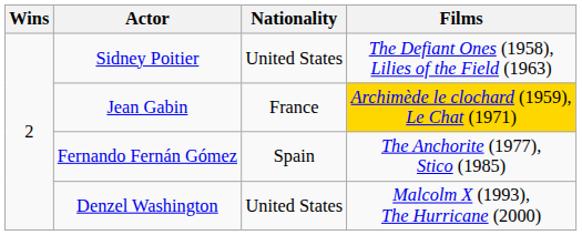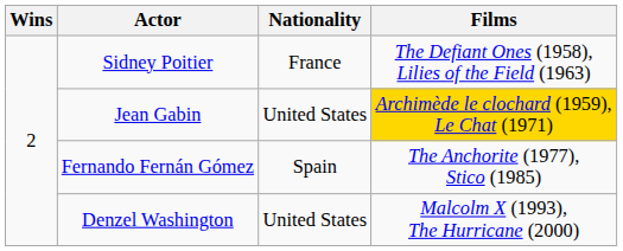 <table class="wikitable" style="text-align:center;">
 <tr>
 <th scope="col">Wins</th>
 <th scope="col">Actor</th>
 <th scope="col">Nationality</th>
 <th scope="col">Films</th>
 </tr>
 <tr>
 <td rowspan="4">2</td>
 <td><a href='#'>Sidney Poitier</a></td>
-<td>United States</td>
+<td>France</td>
 <td><em><a href='#'>The Defiant Ones</a></em> (1958), <br> <em><a href='#'>Lilies of the Field</a></em> (1963)</td>
 </tr>
 <tr>
 <td><a href='#'>Jean Gabin</a></td>
-<td>France</td>
+<td>United States</td>
 <td style="background: gold;"><em><a href='#'>Archimède le clochard</a></em> (1959), <br> <em><a href='#'>Le Chat</a></em> (1971)</td>
 </tr>
 <tr>
 <td><a href='#'>Fernando Fernán Gómez</a></td>
 <td>Spain</td>
 <td><em><a href='#'>The Anchorite</a></em> (1977), <br> <em><a href='#'>Stico</a></em> (1985)</td>
 </tr>
 <tr>
 <td><a href='#'>Denzel Washington</a></td>
 <td>United States</td>
 <td><em><a href='#'>Malcolm X</a></em> (1993), <br> <em><a href='#'>The Hurricane</a></em> (2000)</td>
 </tr>
 </table>
